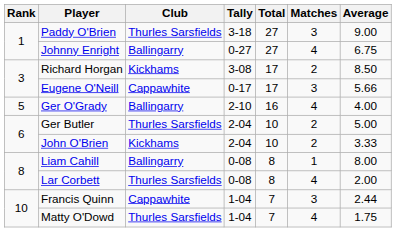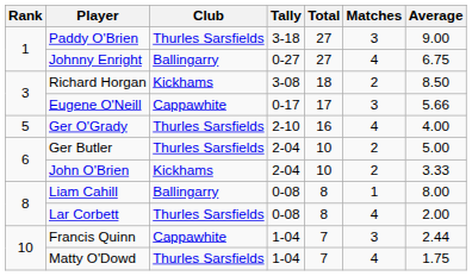 <table class="wikitable">
 <tr>
 <th>Rank</th>
 <th>Player</th>
 <th>Club</th>
 <th>Tally</th>
 <th>Total</th>
 <th>Matches</th>
 <th>Average</th>
 </tr>
 <tr>
 <td rowspan=2 align=center>1</td>
 <td><a href='#'>Paddy O'Brien</a></td>
 <td><a href='#'>Thurles Sarsfields</a></td>
 <td align=center>3-18</td>
 <td align=center>27</td>
 <td align=center>3</td>
 <td align=center>9.00</td>
 </tr>
 <tr>
 <td><a href='#'>Johnny Enright</a></td>
 <td><a href='#'>Ballingarry</a></td>
 <td align=center>0-27</td>
 <td align=center>27</td>
 <td align=center>4</td>
 <td align=center>6.75</td>
 </tr>
 <tr>
 <td rowspan=2 align=center>3</td>
 <td>Richard Horgan</td>
 <td><a href='#'>Kickhams</a></td>
 <td align=center>3-08</td>
-<td align=center>17</td>
+<td align=center>18</td>
 <td align=center>2</td>
 <td align=center>8.50</td>
 </tr>
 <tr>
 <td><a href='#'>Eugene O'Neill</a></td>
 <td><a href='#'>Cappawhite</a></td>
 <td align=center>0-17</td>
 <td align=center>17</td>
 <td align=center>3</td>
 <td align=center>5.66</td>
 </tr>
 <tr>
 <td rowspan=1 align=center>5</td>
 <td><a href='#'>Ger O'Grady</a></td>
-<td><a href='#'>Ballingarry</a></td>
+<td><a href='#'>Thurles Sarsfields</a></td>
 <td align=center>2-10</td>
 <td align=center>16</td>
 <td align=center>4</td>
 <td align=center>4.00</td>
 </tr>
 <tr>
 <td rowspan=2 align=center>6</td>
 <td>Ger Butler</td>
 <td><a href='#'>Thurles Sarsfields</a></td>
 <td align=center>2-04</td>
 <td align=center>10</td>
 <td align=center>2</td>
 <td align=center>5.00</td>
 </tr>
 <tr>
 <td><a href='#'>John O'Brien</a></td>
 <td><a href='#'>Kickhams</a></td>
 <td align=center>2-04</td>
 <td align=center>10</td>
 <td align=center>2</td>
 <td align=center>3.33</td>
 </tr>
 <tr>
 <td rowspan=2 align=center>8</td>
 <td><a href='#'>Liam Cahill</a></td>
 <td><a href='#'>Ballingarry</a></td>
 <td align=center>0-08</td>
 <td align=center>8</td>
 <td align=center>1</td>
 <td align=center>8.00</td>
 </tr>
 <tr>
 <td><a href='#'>Lar Corbett</a></td>
 <td><a href='#'>Thurles Sarsfields</a></td>
 <td align=center>0-08</td>
 <td align=center>8</td>
 <td align=center>4</td>
 <td align=center>2.00</td>
 </tr>
 <tr>
 <td rowspan=2 align=center>10</td>
 <td>Francis Quinn</td>
 <td><a href='#'>Cappawhite</a></td>
 <td align=center>1-04</td>
 <td align=center>7</td>
 <td align=center>3</td>
 <td align=center>2.44</td>
 </tr>
 <tr>
 <td>Matty O'Dowd</td>
 <td><a href='#'>Thurles Sarsfields</a></td>
 <td align=center>1-04</td>
 <td align=center>7</td>
 <td align=center>4</td>
 <td align=center>1.75</td>
 </tr>
 </table>
